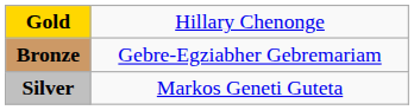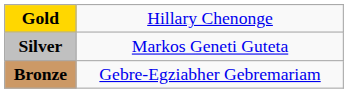 <table class="wikitable" style="text-align:center; " width="35%">
 <tr>
 <td bgcolor="gold"><strong>Gold</strong></td>
 <td><a href='#'>Hillary Chenonge</a><br>  <small><em></em></small></td>
 </tr>
 <tr>
+<td bgcolor="silver"><strong>Silver</strong></td>
+<td><a href='#'>Markos Geneti Guteta</a><br>  <small><em></em></small></td>
+</tr>
+<tr>
 <td bgcolor="CC9966"><strong>Bronze</strong></td>
 <td><a href='#'>Gebre-Egziabher Gebremariam</a><br>  <small><em></em></small></td>
 </tr>
-<tr>
-<td bgcolor="silver"><strong>Silver</strong></td>
-<td><a href='#'>Markos Geneti Guteta</a><br>  <small><em></em></small></td>
-</tr>
 </table>
